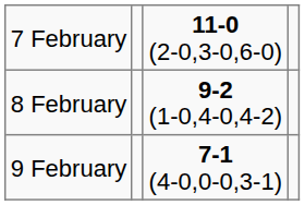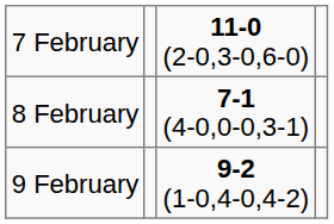 <table bgcolor="#f9f9f9" cellpadding="3" cellspacing="0" border="1" style="font-size: 95%; border: gray solid 1px; border-collapse: collapse; background: #f9f9f9;">
 <tr>
 <td>7 February</td>
 <td></td>
 <td align="center"><strong>11-0</strong><br>(2-0,3-0,6-0)</td>
 <td></td>
 </tr>
 <tr>
 <td>8 February</td>
 <td></td>
-<td align="center"><strong>9-2</strong><br>(1-0,4-0,4-2)</td>
+<td align="center"><strong>7-1</strong><br>(4-0,0-0,3-1)</td>
 <td></td>
 </tr>
 <tr>
 <td>9 February</td>
 <td></td>
-<td align="center"><strong>7-1</strong><br>(4-0,0-0,3-1)</td>
+<td align="center"><strong>9-2</strong><br>(1-0,4-0,4-2)</td>
 <td></td>
 </tr>
 </table>
